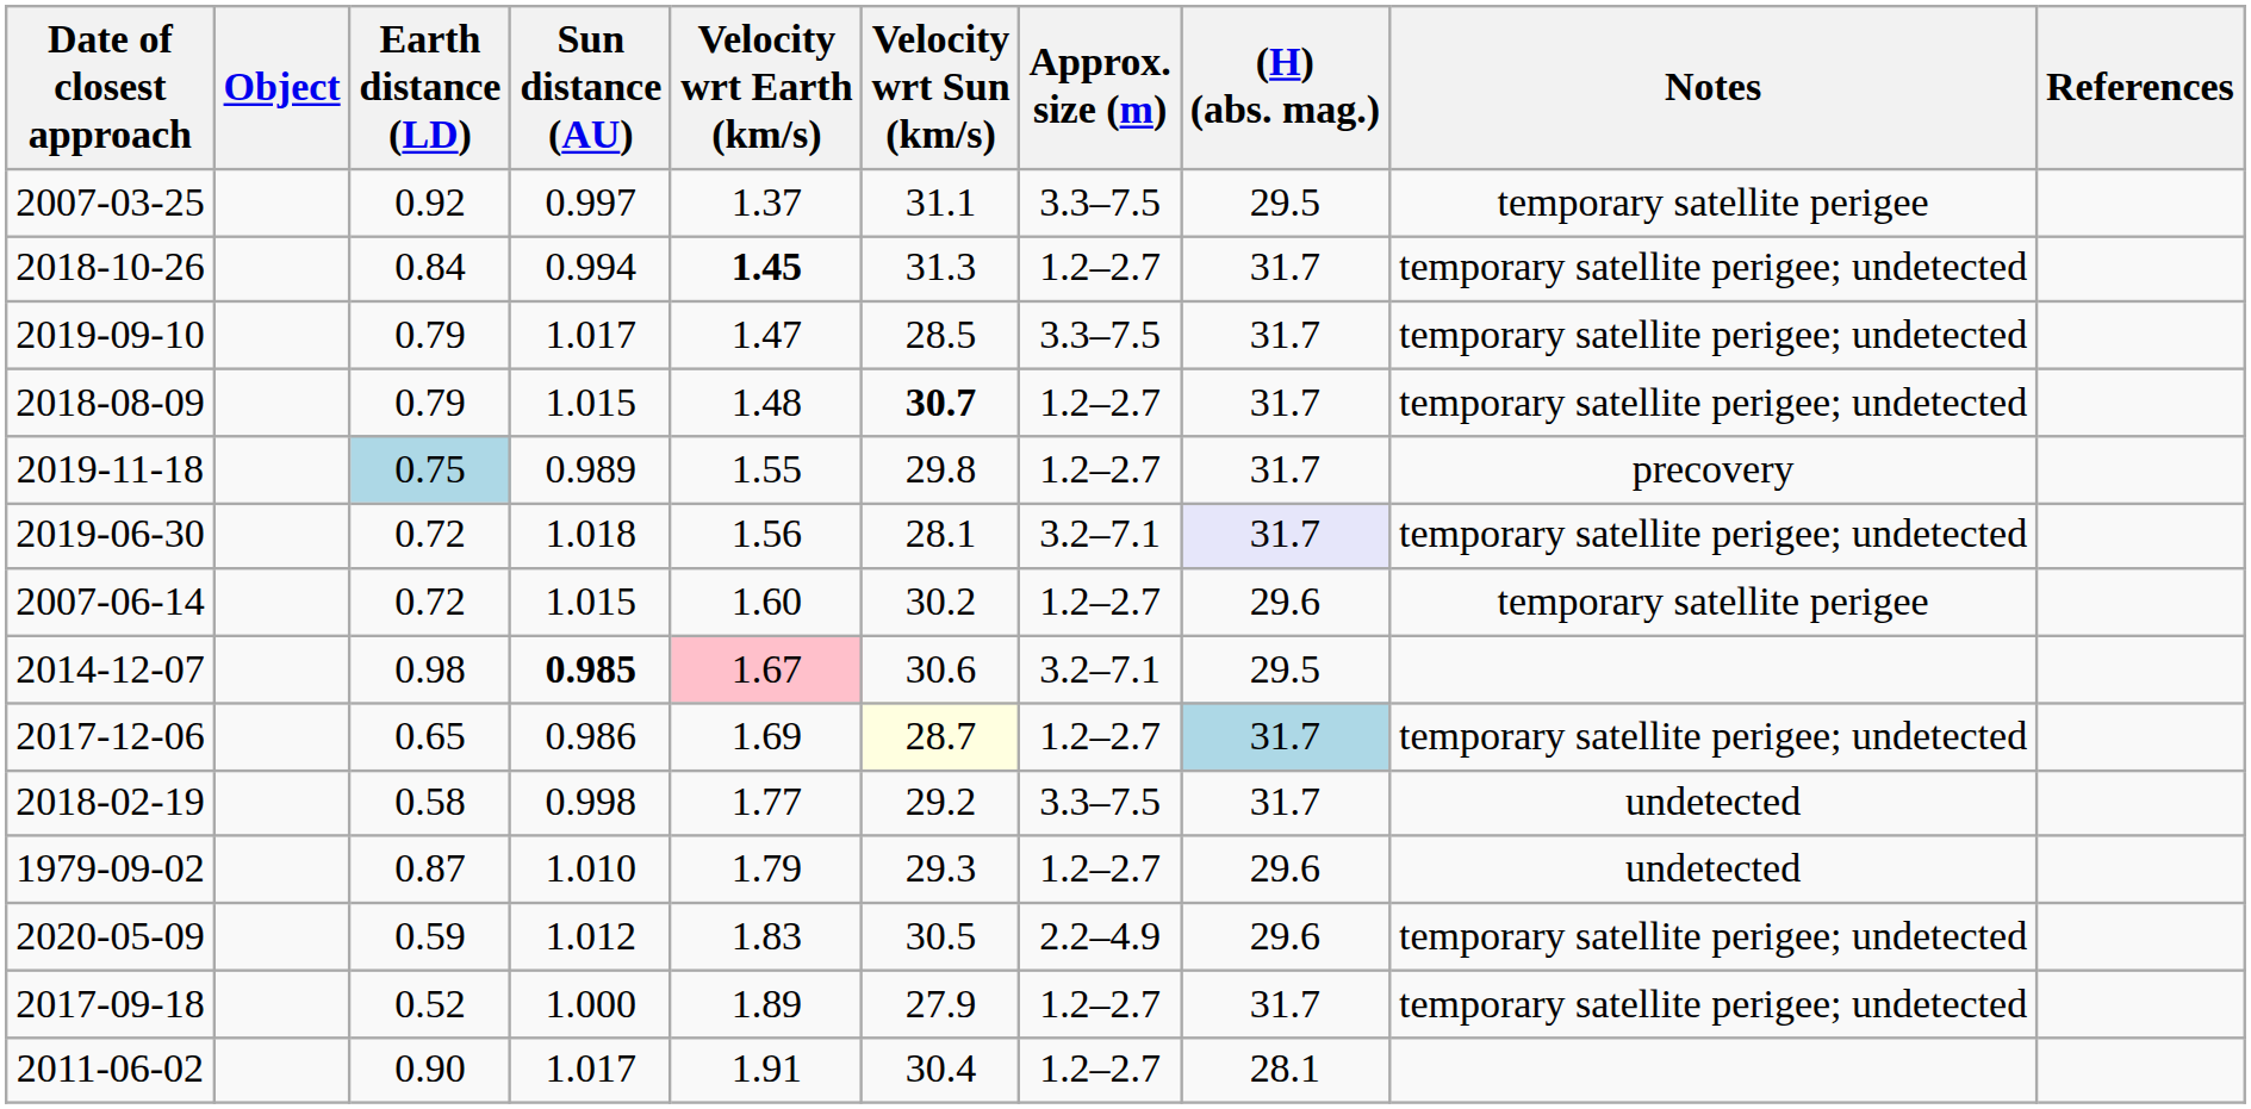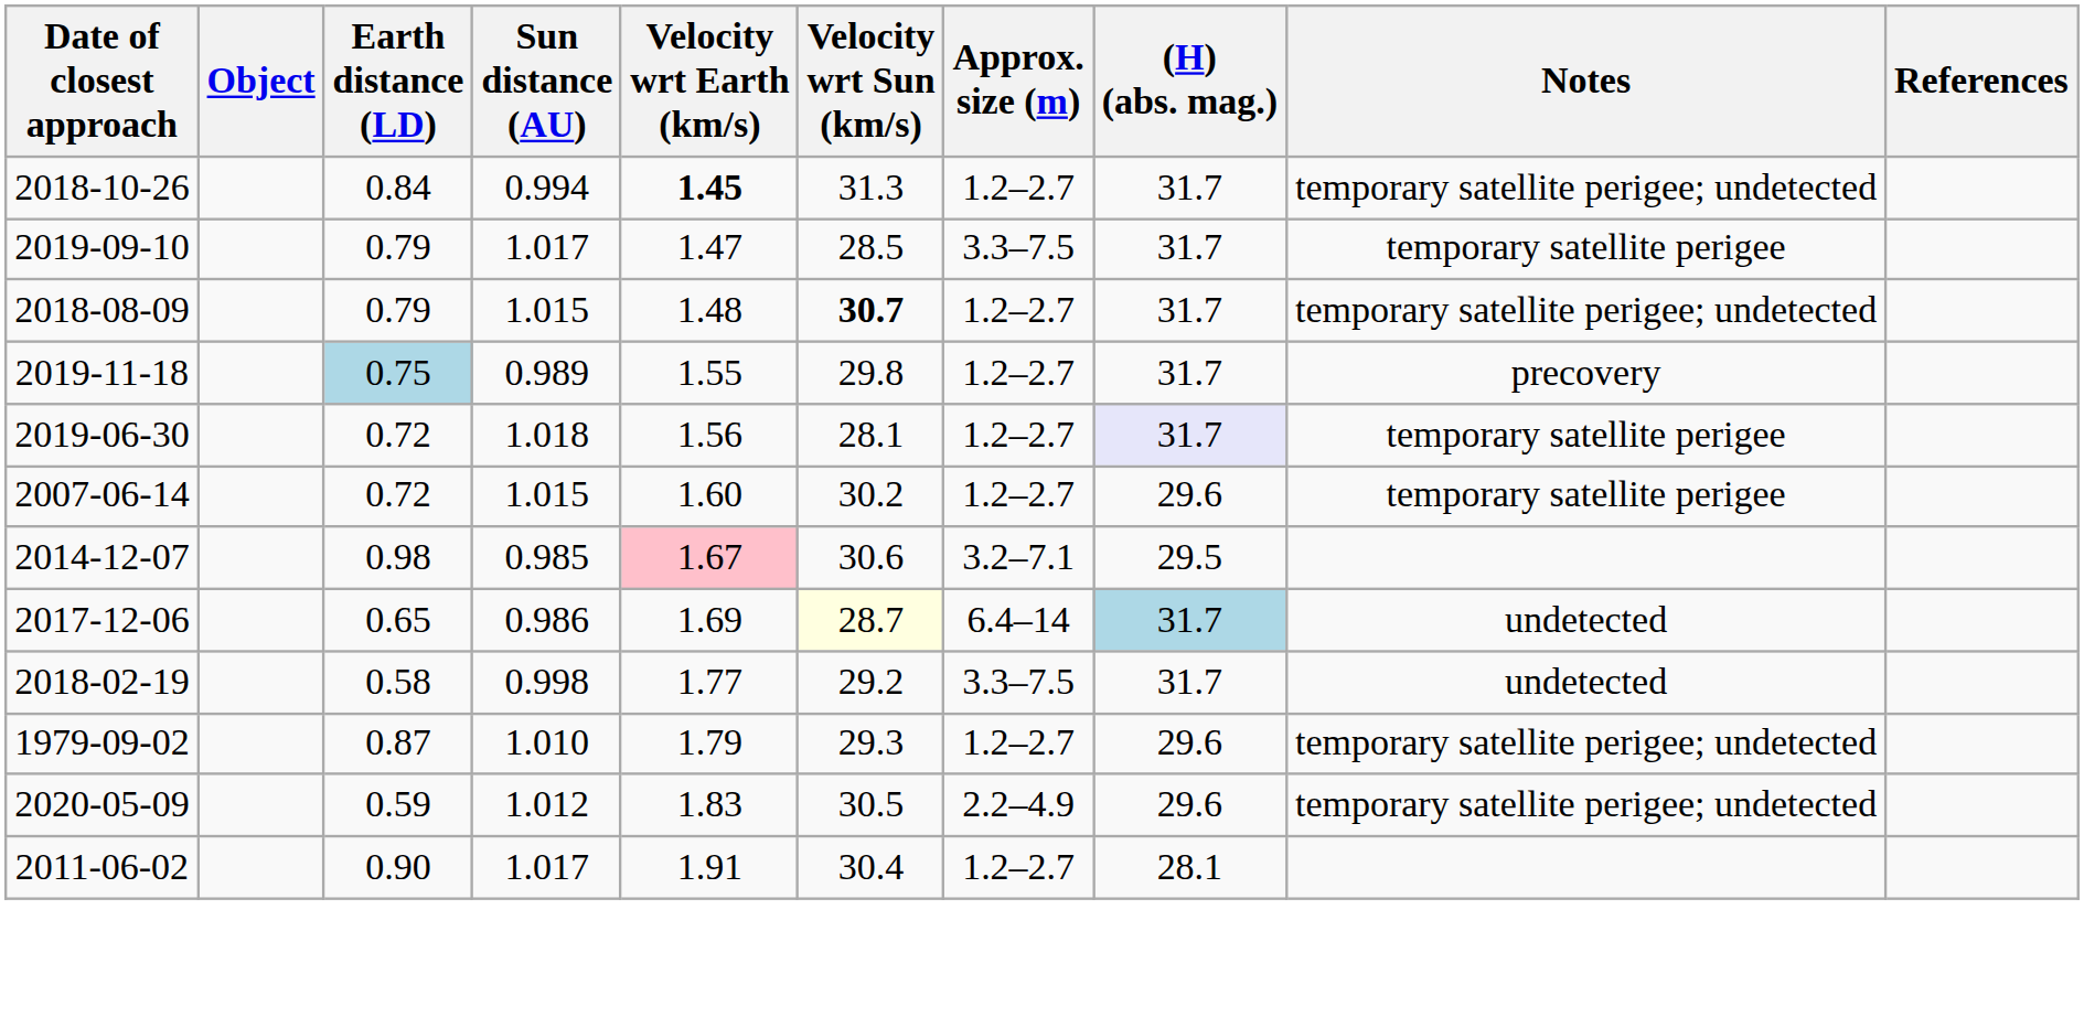 <table class="wikitable sortable" style="text-align: center; font-size: 0.9em;">
 <tr>
 <th>Date of<br>closest<br>approach</th>
 <th><a href='#'>Object</a></th>
 <th>Earth<br>distance<br>(<a href='#'>LD</a>)</th>
 <th>Sun<br>distance<br>(<a href='#'>AU</a>)</th>
 <th>Velocity<br>wrt Earth<br>(km/s)</th>
 <th>Velocity<br>wrt Sun<br>(km/s)</th>
 <th data-sort-type="number">Approx.<br>size (<a href='#'>m</a>)</th>
 <th>(<a href='#'>H</a>)<br>(abs. mag.)</th>
 <th>Notes</th>
 <th>References</th>
-</tr>
-<tr>
-<td>2007-03-25</td>
-<td></td>
-<td>0.92</td>
-<td>0.997</td>
-<td>1.37</td>
-<td>31.1</td>
-<td>3.3–7.5</td>
-<td>29.5</td>
-<td>temporary satellite perigee</td>
-<td><small> </small></td>
 </tr>
 <tr>
 <td>2018-10-26</td>
 <td></td>
 <td>0.84</td>
 <td>0.994</td>
 <td><strong>1.45</strong></td>
 <td>31.3</td>
 <td>1.2–2.7</td>
 <td>31.7</td>
 <td>temporary satellite perigee; undetected</td>
 <td><small> </small></td>
 </tr>
 <tr>
 <td>2019-09-10</td>
 <td></td>
 <td>0.79</td>
 <td>1.017</td>
 <td>1.47</td>
 <td>28.5</td>
 <td>3.3–7.5</td>
 <td>31.7</td>
-<td>temporary satellite perigee; undetected</td>
+<td>temporary satellite perigee</td>
 <td><small> </small></td>
 </tr>
 <tr>
 <td>2018-08-09</td>
 <td></td>
 <td>0.79</td>
 <td>1.015</td>
 <td>1.48</td>
 <td><strong>30.7</strong></td>
 <td>1.2–2.7</td>
 <td>31.7</td>
 <td>temporary satellite perigee; undetected</td>
 <td><small> </small></td>
 </tr>
 <tr>
 <td>2019-11-18</td>
 <td></td>
 <td style="background: lightblue;">0.75</td>
 <td>0.989</td>
 <td>1.55</td>
 <td>29.8</td>
 <td>1.2–2.7</td>
 <td>31.7</td>
 <td>precovery</td>
 <td><small> </small></td>
 </tr>
 <tr>
 <td>2019-06-30</td>
 <td></td>
 <td>0.72</td>
 <td>1.018</td>
 <td>1.56</td>
 <td>28.1</td>
-<td>3.2–7.1</td>
+<td>1.2–2.7</td>
 <td style="background: lavender;">31.7</td>
-<td>temporary satellite perigee; undetected</td>
+<td>temporary satellite perigee</td>
 <td><small> </small></td>
 </tr>
 <tr>
 <td>2007-06-14</td>
 <td></td>
 <td>0.72</td>
 <td>1.015</td>
 <td>1.60</td>
 <td>30.2</td>
 <td>1.2–2.7</td>
 <td>29.6</td>
 <td>temporary satellite perigee</td>
 <td><small> </small></td>
 </tr>
 <tr>
 <td>2014-12-07</td>
 <td></td>
 <td>0.98</td>
-<td><strong>0.985</strong></td>
+<td>0.985</td>
 <td style="background: pink;">1.67</td>
 <td>30.6</td>
 <td>3.2–7.1</td>
 <td>29.5</td>
 <td></td>
 <td><small> </small></td>
 </tr>
 <tr>
 <td>2017-12-06</td>
 <td></td>
 <td>0.65</td>
 <td>0.986</td>
 <td>1.69</td>
 <td style="background: lightyellow;">28.7</td>
-<td>1.2–2.7</td>
+<td>6.4–14</td>
 <td style="background: lightblue;">31.7</td>
-<td>temporary satellite perigee; undetected</td>
+<td>undetected</td>
 <td><small> </small></td>
 </tr>
 <tr>
 <td>2018-02-19</td>
 <td></td>
 <td>0.58</td>
 <td>0.998</td>
 <td>1.77</td>
 <td>29.2</td>
 <td>3.3–7.5</td>
 <td>31.7</td>
 <td>undetected</td>
 <td><small> </small></td>
 </tr>
 <tr>
 <td>1979-09-02</td>
 <td></td>
 <td>0.87</td>
 <td>1.010</td>
 <td>1.79</td>
 <td>29.3</td>
 <td>1.2–2.7</td>
 <td>29.6</td>
-<td>undetected</td>
+<td>temporary satellite perigee; undetected</td>
 <td><small> </small></td>
 </tr>
 <tr>
 <td>2020-05-09</td>
 <td></td>
 <td>0.59</td>
 <td>1.012</td>
 <td>1.83</td>
 <td>30.5</td>
 <td>2.2–4.9</td>
 <td>29.6</td>
-<td>temporary satellite perigee; undetected</td>
-<td><small> </small></td>
-</tr>
-<tr>
-<td>2017-09-18</td>
-<td></td>
-<td>0.52</td>
-<td>1.000</td>
-<td>1.89</td>
-<td>27.9</td>
-<td>1.2–2.7</td>
-<td>31.7</td>
 <td>temporary satellite perigee; undetected</td>
 <td><small> </small></td>
 </tr>
 <tr>
 <td>2011-06-02</td>
 <td></td>
 <td>0.90</td>
 <td>1.017</td>
 <td>1.91</td>
 <td>30.4</td>
 <td>1.2–2.7</td>
 <td>28.1</td>
 <td></td>
 <td><small> </small></td>
 </tr>
 </table>
